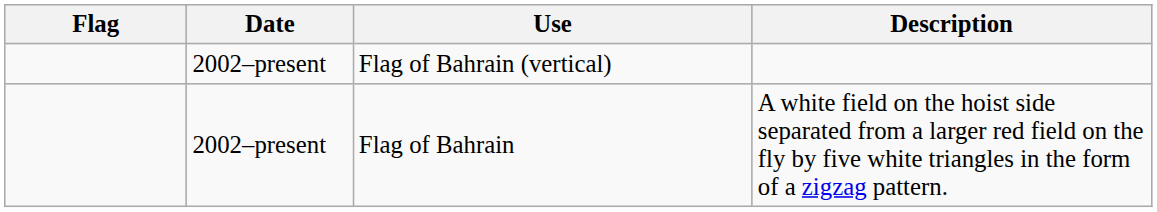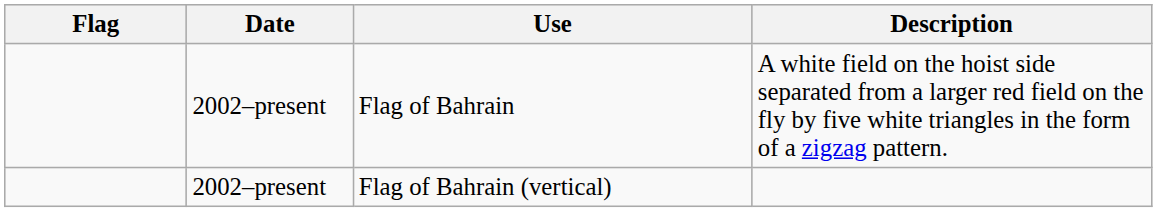 <table class="wikitable">
 <tr>
 <th style="width:110px;">Flag</th>
 <th style="width:100px;">Date</th>
 <th style="width:250px;">Use</th>
 <th style="width:250px;">Description</th>
 </tr>
 <tr>
 <td></td>
 <td>2002–present</td>
-<td>Flag of Bahrain (vertical)</td>
-<td></td>
+<td>Flag of Bahrain</td>
+<td>A white field on the hoist side separated from a larger red field on the fly by five white triangles in the form of a <a href='#'>zigzag</a> pattern.</td>
 </tr>
 <tr>
 <td></td>
 <td>2002–present</td>
-<td>Flag of Bahrain</td>
-<td>A white field on the hoist side separated from a larger red field on the fly by five white triangles in the form of a <a href='#'>zigzag</a> pattern.</td>
+<td>Flag of Bahrain (vertical)</td>
+<td></td>
 </tr>
 </table>
